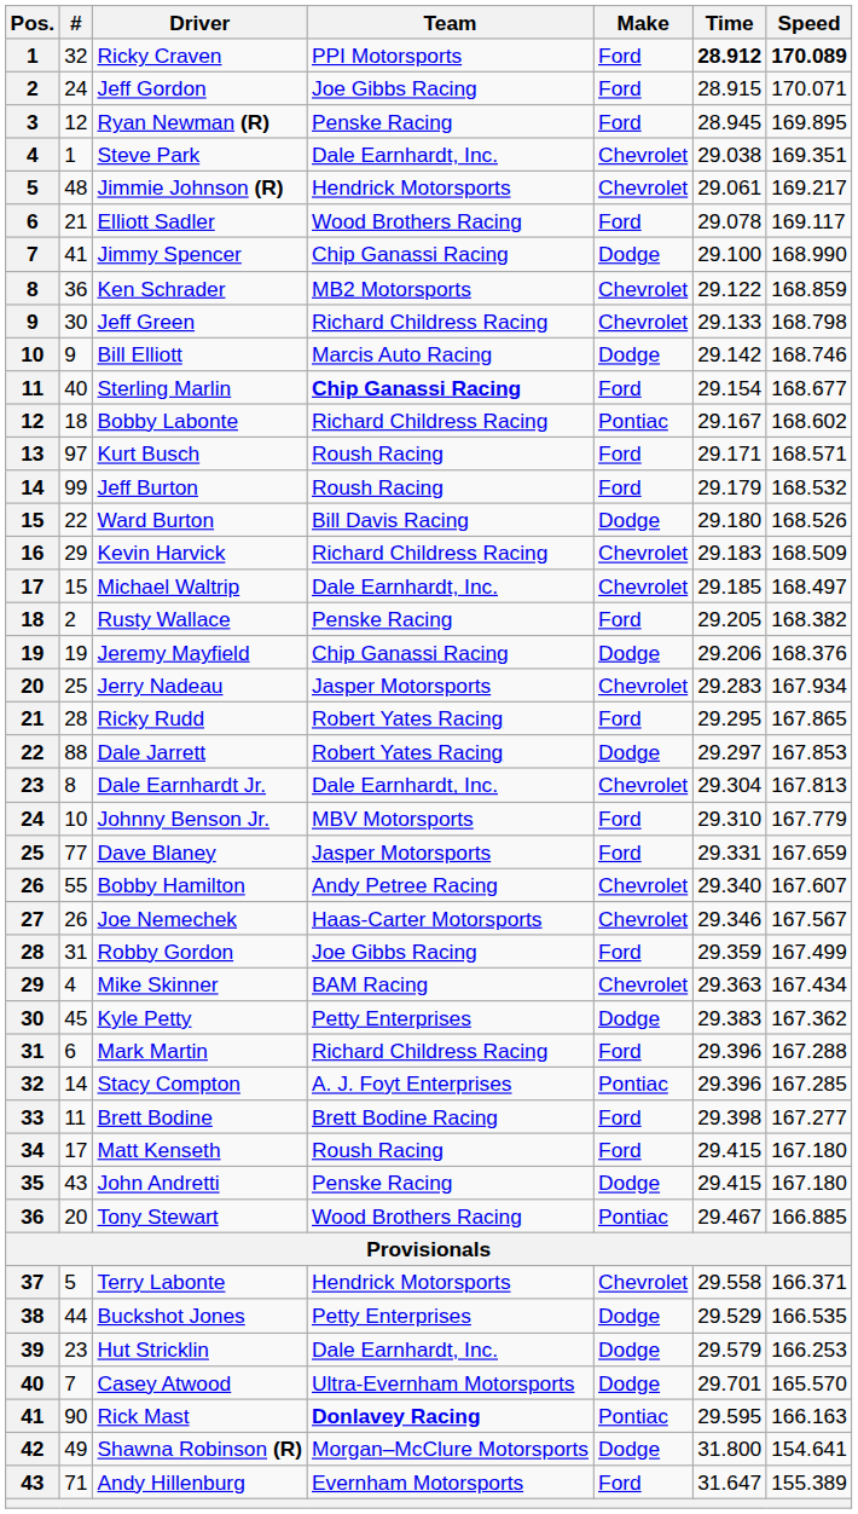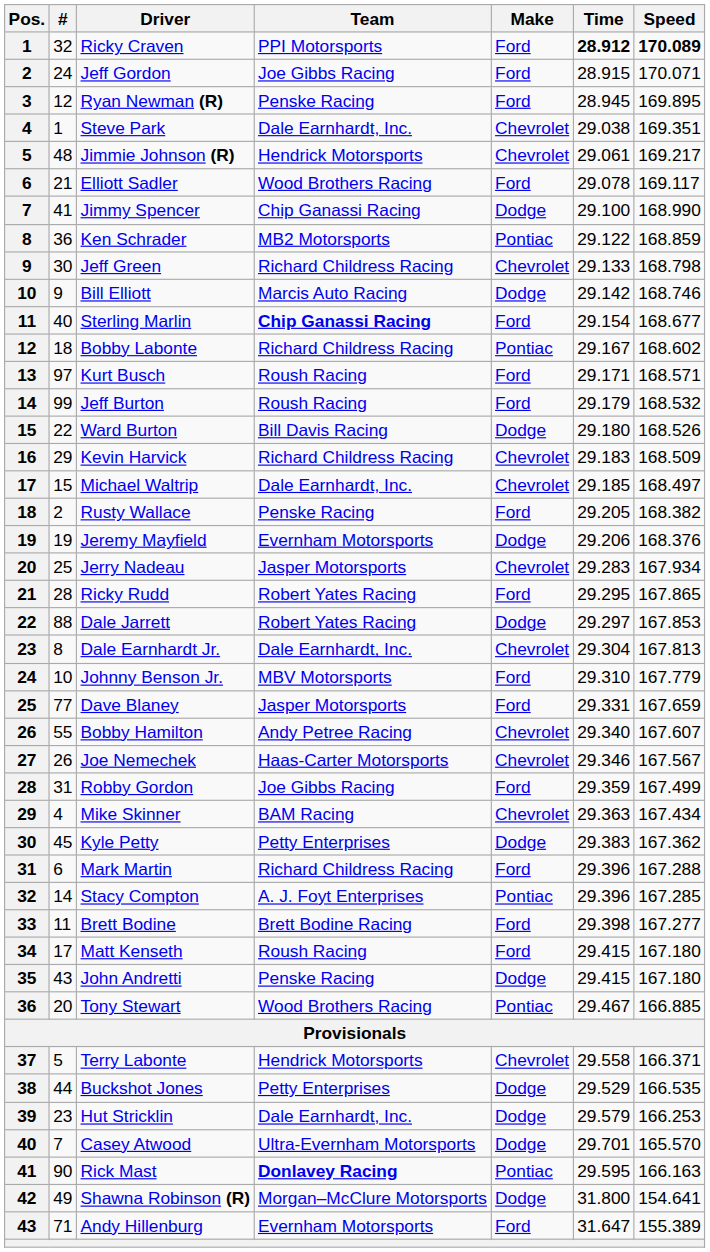 <table class="wikitable" style="font-size:95%">
 <tr>
 <th>Pos.</th>
 <th>#</th>
 <th>Driver</th>
 <th>Team</th>
 <th>Make</th>
 <th>Time</th>
 <th>Speed</th>
 </tr>
 <tr>
 <th>1</th>
 <td>32</td>
 <td><a href='#'>Ricky Craven</a></td>
 <td><a href='#'>PPI Motorsports</a></td>
 <td><a href='#'>Ford</a></td>
 <td><strong>28.912</strong></td>
 <td><strong>170.089</strong></td>
 </tr>
 <tr>
 <th>2</th>
 <td>24</td>
 <td><a href='#'>Jeff Gordon</a></td>
 <td><a href='#'>Joe Gibbs Racing</a></td>
 <td><a href='#'>Ford</a></td>
 <td>28.915</td>
 <td>170.071</td>
 </tr>
 <tr>
 <th>3</th>
 <td>12</td>
 <td><a href='#'>Ryan Newman</a> <strong>(R)</strong></td>
 <td><a href='#'>Penske Racing</a></td>
 <td><a href='#'>Ford</a></td>
 <td>28.945</td>
 <td>169.895</td>
 </tr>
 <tr>
 <th>4</th>
 <td>1</td>
 <td><a href='#'>Steve Park</a></td>
 <td><a href='#'>Dale Earnhardt, Inc.</a></td>
 <td><a href='#'>Chevrolet</a></td>
 <td>29.038</td>
 <td>169.351</td>
 </tr>
 <tr>
 <th>5</th>
 <td>48</td>
 <td><a href='#'>Jimmie Johnson</a> <strong>(R)</strong></td>
 <td><a href='#'>Hendrick Motorsports</a></td>
 <td><a href='#'>Chevrolet</a></td>
 <td>29.061</td>
 <td>169.217</td>
 </tr>
 <tr>
 <th>6</th>
 <td>21</td>
 <td><a href='#'>Elliott Sadler</a></td>
 <td><a href='#'>Wood Brothers Racing</a></td>
 <td><a href='#'>Ford</a></td>
 <td>29.078</td>
 <td>169.117</td>
 </tr>
 <tr>
 <th>7</th>
 <td>41</td>
 <td><a href='#'>Jimmy Spencer</a></td>
 <td><a href='#'>Chip Ganassi Racing</a></td>
 <td><a href='#'>Dodge</a></td>
 <td>29.100</td>
 <td>168.990</td>
 </tr>
 <tr>
 <th>8</th>
 <td>36</td>
 <td><a href='#'>Ken Schrader</a></td>
 <td><a href='#'>MB2 Motorsports</a></td>
-<td><a href='#'>Chevrolet</a></td>
+<td><a href='#'>Pontiac</a></td>
 <td>29.122</td>
 <td>168.859</td>
 </tr>
 <tr>
 <th>9</th>
 <td>30</td>
 <td><a href='#'>Jeff Green</a></td>
 <td><a href='#'>Richard Childress Racing</a></td>
 <td><a href='#'>Chevrolet</a></td>
 <td>29.133</td>
 <td>168.798</td>
 </tr>
 <tr>
 <th>10</th>
 <td>9</td>
 <td><a href='#'>Bill Elliott</a></td>
 <td><a href='#'>Marcis Auto Racing</a></td>
 <td><a href='#'>Dodge</a></td>
 <td>29.142</td>
 <td>168.746</td>
 </tr>
 <tr>
 <th>11</th>
 <td>40</td>
 <td><a href='#'>Sterling Marlin</a></td>
 <td><strong><a href='#'>Chip Ganassi Racing</a></strong></td>
 <td><a href='#'>Ford</a></td>
 <td>29.154</td>
 <td>168.677</td>
 </tr>
 <tr>
 <th>12</th>
 <td>18</td>
 <td><a href='#'>Bobby Labonte</a></td>
 <td><a href='#'>Richard Childress Racing</a></td>
 <td><a href='#'>Pontiac</a></td>
 <td>29.167</td>
 <td>168.602</td>
 </tr>
 <tr>
 <th>13</th>
 <td>97</td>
 <td><a href='#'>Kurt Busch</a></td>
 <td><a href='#'>Roush Racing</a></td>
 <td><a href='#'>Ford</a></td>
 <td>29.171</td>
 <td>168.571</td>
 </tr>
 <tr>
 <th>14</th>
 <td>99</td>
 <td><a href='#'>Jeff Burton</a></td>
 <td><a href='#'>Roush Racing</a></td>
 <td><a href='#'>Ford</a></td>
 <td>29.179</td>
 <td>168.532</td>
 </tr>
 <tr>
 <th>15</th>
 <td>22</td>
 <td><a href='#'>Ward Burton</a></td>
 <td><a href='#'>Bill Davis Racing</a></td>
 <td><a href='#'>Dodge</a></td>
 <td>29.180</td>
 <td>168.526</td>
 </tr>
 <tr>
 <th>16</th>
 <td>29</td>
 <td><a href='#'>Kevin Harvick</a></td>
 <td><a href='#'>Richard Childress Racing</a></td>
 <td><a href='#'>Chevrolet</a></td>
 <td>29.183</td>
 <td>168.509</td>
 </tr>
 <tr>
 <th>17</th>
 <td>15</td>
 <td><a href='#'>Michael Waltrip</a></td>
 <td><a href='#'>Dale Earnhardt, Inc.</a></td>
 <td><a href='#'>Chevrolet</a></td>
 <td>29.185</td>
 <td>168.497</td>
 </tr>
 <tr>
 <th>18</th>
 <td>2</td>
 <td><a href='#'>Rusty Wallace</a></td>
 <td><a href='#'>Penske Racing</a></td>
 <td><a href='#'>Ford</a></td>
 <td>29.205</td>
 <td>168.382</td>
 </tr>
 <tr>
 <th>19</th>
 <td>19</td>
 <td><a href='#'>Jeremy Mayfield</a></td>
-<td><a href='#'>Chip Ganassi Racing</a></td>
+<td><a href='#'>Evernham Motorsports</a></td>
 <td><a href='#'>Dodge</a></td>
 <td>29.206</td>
 <td>168.376</td>
 </tr>
 <tr>
 <th>20</th>
 <td>25</td>
 <td><a href='#'>Jerry Nadeau</a></td>
 <td><a href='#'>Jasper Motorsports</a></td>
 <td><a href='#'>Chevrolet</a></td>
 <td>29.283</td>
 <td>167.934</td>
 </tr>
 <tr>
 <th>21</th>
 <td>28</td>
 <td><a href='#'>Ricky Rudd</a></td>
 <td><a href='#'>Robert Yates Racing</a></td>
 <td><a href='#'>Ford</a></td>
 <td>29.295</td>
 <td>167.865</td>
 </tr>
 <tr>
 <th>22</th>
 <td>88</td>
 <td><a href='#'>Dale Jarrett</a></td>
 <td><a href='#'>Robert Yates Racing</a></td>
 <td><a href='#'>Dodge</a></td>
 <td>29.297</td>
 <td>167.853</td>
 </tr>
 <tr>
 <th>23</th>
 <td>8</td>
 <td><a href='#'>Dale Earnhardt Jr.</a></td>
 <td><a href='#'>Dale Earnhardt, Inc.</a></td>
 <td><a href='#'>Chevrolet</a></td>
 <td>29.304</td>
 <td>167.813</td>
 </tr>
 <tr>
 <th>24</th>
 <td>10</td>
 <td><a href='#'>Johnny Benson Jr.</a></td>
 <td><a href='#'>MBV Motorsports</a></td>
 <td><a href='#'>Ford</a></td>
 <td>29.310</td>
 <td>167.779</td>
 </tr>
 <tr>
 <th>25</th>
 <td>77</td>
 <td><a href='#'>Dave Blaney</a></td>
 <td><a href='#'>Jasper Motorsports</a></td>
 <td><a href='#'>Ford</a></td>
 <td>29.331</td>
 <td>167.659</td>
 </tr>
 <tr>
 <th>26</th>
 <td>55</td>
 <td><a href='#'>Bobby Hamilton</a></td>
 <td><a href='#'>Andy Petree Racing</a></td>
 <td><a href='#'>Chevrolet</a></td>
 <td>29.340</td>
 <td>167.607</td>
 </tr>
 <tr>
 <th>27</th>
 <td>26</td>
 <td><a href='#'>Joe Nemechek</a></td>
 <td><a href='#'>Haas-Carter Motorsports</a></td>
 <td><a href='#'>Chevrolet</a></td>
 <td>29.346</td>
 <td>167.567</td>
 </tr>
 <tr>
 <th>28</th>
 <td>31</td>
 <td><a href='#'>Robby Gordon</a></td>
 <td><a href='#'>Joe Gibbs Racing</a></td>
 <td><a href='#'>Ford</a></td>
 <td>29.359</td>
 <td>167.499</td>
 </tr>
 <tr>
 <th>29</th>
 <td>4</td>
 <td><a href='#'>Mike Skinner</a></td>
 <td><a href='#'>BAM Racing</a></td>
 <td><a href='#'>Chevrolet</a></td>
 <td>29.363</td>
 <td>167.434</td>
 </tr>
 <tr>
 <th>30</th>
 <td>45</td>
 <td><a href='#'>Kyle Petty</a></td>
 <td><a href='#'>Petty Enterprises</a></td>
 <td><a href='#'>Dodge</a></td>
 <td>29.383</td>
 <td>167.362</td>
 </tr>
 <tr>
 <th>31</th>
 <td>6</td>
 <td><a href='#'>Mark Martin</a></td>
 <td><a href='#'>Richard Childress Racing</a></td>
 <td><a href='#'>Ford</a></td>
 <td>29.396</td>
 <td>167.288</td>
 </tr>
 <tr>
 <th>32</th>
 <td>14</td>
 <td><a href='#'>Stacy Compton</a></td>
 <td><a href='#'>A. J. Foyt Enterprises</a></td>
 <td><a href='#'>Pontiac</a></td>
 <td>29.396</td>
 <td>167.285</td>
 </tr>
 <tr>
 <th>33</th>
 <td>11</td>
 <td><a href='#'>Brett Bodine</a></td>
 <td><a href='#'>Brett Bodine Racing</a></td>
 <td><a href='#'>Ford</a></td>
 <td>29.398</td>
 <td>167.277</td>
 </tr>
 <tr>
 <th>34</th>
 <td>17</td>
 <td><a href='#'>Matt Kenseth</a></td>
 <td><a href='#'>Roush Racing</a></td>
 <td><a href='#'>Ford</a></td>
 <td>29.415</td>
 <td>167.180</td>
 </tr>
 <tr>
 <th>35</th>
 <td>43</td>
 <td><a href='#'>John Andretti</a></td>
 <td><a href='#'>Penske Racing</a></td>
 <td><a href='#'>Dodge</a></td>
 <td>29.415</td>
 <td>167.180</td>
 </tr>
 <tr>
 <th>36</th>
 <td>20</td>
 <td><a href='#'>Tony Stewart</a></td>
 <td><a href='#'>Wood Brothers Racing</a></td>
 <td><a href='#'>Pontiac</a></td>
 <td>29.467</td>
 <td>166.885</td>
 </tr>
 <tr>
 <th colspan="7">Provisionals</th>
 </tr>
 <tr>
 <th>37</th>
 <td>5</td>
 <td><a href='#'>Terry Labonte</a></td>
 <td><a href='#'>Hendrick Motorsports</a></td>
 <td><a href='#'>Chevrolet</a></td>
 <td>29.558</td>
 <td>166.371</td>
 </tr>
 <tr>
 <th>38</th>
 <td>44</td>
 <td><a href='#'>Buckshot Jones</a></td>
 <td><a href='#'>Petty Enterprises</a></td>
 <td><a href='#'>Dodge</a></td>
 <td>29.529</td>
 <td>166.535</td>
 </tr>
 <tr>
 <th>39</th>
 <td>23</td>
 <td><a href='#'>Hut Stricklin</a></td>
 <td><a href='#'>Dale Earnhardt, Inc.</a></td>
 <td><a href='#'>Dodge</a></td>
 <td>29.579</td>
 <td>166.253</td>
 </tr>
 <tr>
 <th>40</th>
 <td>7</td>
 <td><a href='#'>Casey Atwood</a></td>
 <td><a href='#'>Ultra-Evernham Motorsports</a></td>
 <td><a href='#'>Dodge</a></td>
 <td>29.701</td>
 <td>165.570</td>
 </tr>
 <tr>
 <th>41</th>
 <td>90</td>
 <td><a href='#'>Rick Mast</a></td>
 <td><strong><a href='#'>Donlavey Racing</a></strong></td>
 <td><a href='#'>Pontiac</a></td>
 <td>29.595</td>
 <td>166.163</td>
 </tr>
 <tr>
 <th>42</th>
 <td>49</td>
 <td><a href='#'>Shawna Robinson</a> <strong>(R)</strong></td>
 <td><a href='#'>Morgan–McClure Motorsports</a></td>
 <td><a href='#'>Dodge</a></td>
 <td>31.800</td>
 <td>154.641</td>
 </tr>
 <tr>
 <th>43</th>
 <td>71</td>
 <td><a href='#'>Andy Hillenburg</a></td>
 <td><a href='#'>Evernham Motorsports</a></td>
 <td><a href='#'>Ford</a></td>
 <td>31.647</td>
 <td>155.389</td>
 </tr>
 <tr>
 <th colspan="7"></th>
 </tr>
 </table>
